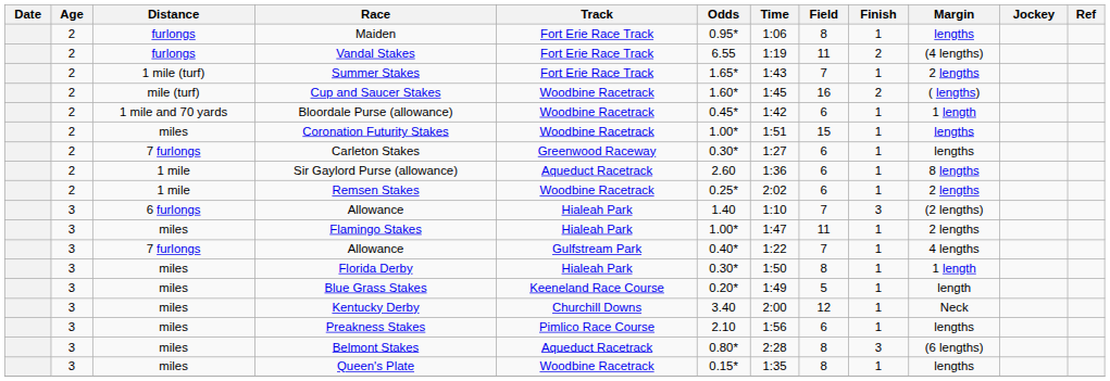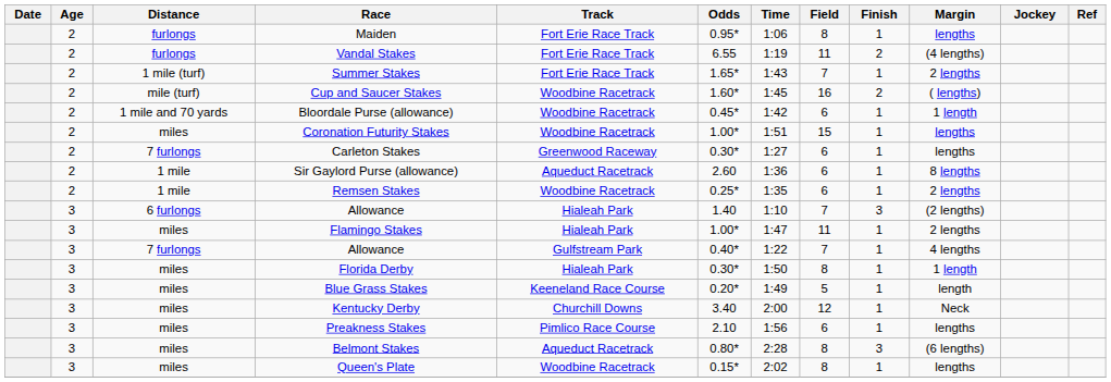 <table class = "wikitable sortable" style="text-align:center; width:90%">
 <tr>
 <th scope="col">Date</th>
 <th scope="col">Age</th>
 <th scope="col">Distance</th>
 <th scope="col">Race</th>
 <th scope="col">Track</th>
 <th scope="col">Odds</th>
 <th scope="col">Time</th>
 <th scope="col">Field</th>
 <th scope="col">Finish</th>
 <th scope="col">Margin</th>
 <th scope="col">Jockey</th>
 <th scope="col" class="unsortable">Ref</th>
 </tr>
 <tr>
 <th scope="row" style="font-weight:normal;"></th>
 <td>2</td>
 <td>  <a href='#'>furlongs</a></td>
 <td>Maiden</td>
 <td><a href='#'>Fort Erie Race Track</a></td>
 <td>0.95*</td>
 <td>1:06</td>
 <td>8</td>
 <td>1</td>
 <td>  <a href='#'>lengths</a></td>
 <td></td>
 <td></td>
 </tr>
 <tr>
 <th scope="row" style="font-weight:normal;"></th>
 <td>2</td>
 <td>  <a href='#'>furlongs</a></td>
 <td><a href='#'>Vandal Stakes</a></td>
 <td><a href='#'>Fort Erie Race Track</a></td>
 <td>6.55</td>
 <td>1:19</td>
 <td>11</td>
 <td>2</td>
 <td>(4 lengths)</td>
 <td></td>
 <td></td>
 </tr>
 <tr>
 <th scope="row" style="font-weight:normal;"></th>
 <td>2</td>
 <td> 1 mile (turf)</td>
 <td><a href='#'>Summer Stakes</a></td>
 <td><a href='#'>Fort Erie Race Track</a></td>
 <td>1.65*</td>
 <td>1:43</td>
 <td>7</td>
 <td>1</td>
 <td>2 <a href='#'>lengths</a></td>
 <td></td>
 <td></td>
 </tr>
 <tr>
 <th scope="row" style="font-weight:normal;"></th>
 <td>2</td>
 <td>  mile (turf)</td>
 <td><a href='#'>Cup and Saucer Stakes</a></td>
 <td><a href='#'>Woodbine Racetrack</a></td>
 <td>1.60*</td>
 <td>1:45</td>
 <td>16</td>
 <td>2</td>
 <td>( <a href='#'>lengths</a>)</td>
 <td></td>
 <td></td>
 </tr>
 <tr>
 <th scope="row" style="font-weight:normal;"></th>
 <td>2</td>
 <td> 1 mile and 70 yards</td>
 <td>Bloordale Purse (allowance)</td>
 <td><a href='#'>Woodbine Racetrack</a></td>
 <td>0.45*</td>
 <td>1:42</td>
 <td>6</td>
 <td>1</td>
 <td> 1 <a href='#'>length</a></td>
 <td></td>
 <td></td>
 </tr>
 <tr>
 <th scope="row" style="font-weight:normal;"></th>
 <td>2</td>
 <td>  miles</td>
 <td><a href='#'>Coronation Futurity Stakes</a></td>
 <td><a href='#'>Woodbine Racetrack</a></td>
 <td>1.00*</td>
 <td>1:51</td>
 <td>15</td>
 <td>1</td>
 <td> <a href='#'>lengths</a></td>
 <td></td>
 <td></td>
 </tr>
 <tr>
 <th scope="row" style="font-weight:normal;"></th>
 <td>2</td>
 <td> 7 <a href='#'>furlongs</a></td>
 <td>Carleton Stakes</td>
 <td><a href='#'>Greenwood Raceway</a></td>
 <td>0.30*</td>
 <td>1:27</td>
 <td>6</td>
 <td>1</td>
 <td> lengths</td>
 <td></td>
 <td></td>
 </tr>
 <tr>
 <th scope="row" style="font-weight:normal;"></th>
 <td>2</td>
 <td> 1 mile</td>
 <td>Sir Gaylord Purse (allowance)</td>
 <td><a href='#'>Aqueduct Racetrack</a></td>
 <td>2.60</td>
 <td>1:36</td>
 <td>6</td>
 <td>1</td>
 <td>8 <a href='#'>lengths</a></td>
 <td></td>
 <td></td>
 </tr>
 <tr>
 <th scope="row" style="font-weight:normal;"></th>
 <td>2</td>
 <td> 1 mile</td>
 <td><a href='#'>Remsen Stakes</a></td>
 <td><a href='#'>Woodbine Racetrack</a></td>
 <td>0.25*</td>
-<td>2:02</td>
+<td>1:35</td>
 <td>6</td>
 <td>1</td>
 <td>2 <a href='#'>lengths</a></td>
 <td></td>
 <td></td>
 </tr>
 <tr>
 <th scope="row" style="font-weight:normal;"></th>
 <td>3</td>
 <td> 6 <a href='#'>furlongs</a></td>
 <td>Allowance</td>
 <td><a href='#'>Hialeah Park</a></td>
 <td>1.40</td>
 <td>1:10</td>
 <td>7</td>
 <td>3</td>
 <td>(2 lengths)</td>
 <td></td>
 <td></td>
 </tr>
 <tr>
 <th scope="row" style="font-weight:normal;"></th>
 <td>3</td>
 <td>  miles</td>
 <td><a href='#'>Flamingo Stakes</a></td>
 <td><a href='#'>Hialeah Park</a></td>
 <td>1.00*</td>
 <td>1:47</td>
 <td>11</td>
 <td>1</td>
 <td>2 lengths</td>
 <td></td>
 <td></td>
 </tr>
 <tr>
 <th scope="row" style="font-weight:normal;"></th>
 <td>3</td>
 <td> 7 <a href='#'>furlongs</a></td>
 <td>Allowance</td>
 <td><a href='#'>Gulfstream Park</a></td>
 <td>0.40*</td>
 <td>1:22</td>
 <td>7</td>
 <td>1</td>
 <td>4 lengths</td>
 <td></td>
 <td></td>
 </tr>
 <tr>
 <th scope="row" style="font-weight:normal;"></th>
 <td>3</td>
 <td>  miles</td>
 <td><a href='#'>Florida Derby</a></td>
 <td><a href='#'>Hialeah Park</a></td>
 <td>0.30*</td>
 <td>1:50</td>
 <td>8</td>
 <td>1</td>
 <td>1 <a href='#'>length</a></td>
 <td></td>
 <td></td>
 </tr>
 <tr>
 <th scope="row" style="font-weight:normal;"></th>
 <td>3</td>
 <td>  miles</td>
 <td><a href='#'>Blue Grass Stakes</a></td>
 <td><a href='#'>Keeneland Race Course</a></td>
 <td>0.20*</td>
 <td>1:49</td>
 <td>5</td>
 <td>1</td>
 <td> length</td>
 <td></td>
 <td></td>
 </tr>
 <tr>
 <th scope="row" style="font-weight:normal;"></th>
 <td>3</td>
 <td>  miles</td>
 <td><a href='#'>Kentucky Derby</a></td>
 <td><a href='#'>Churchill Downs</a></td>
 <td>3.40</td>
 <td>2:00</td>
 <td>12</td>
 <td>1</td>
 <td>Neck</td>
 <td></td>
 <td></td>
 </tr>
 <tr>
 <th scope="row" style="font-weight:normal;"></th>
 <td>3</td>
 <td>  miles</td>
 <td><a href='#'>Preakness Stakes</a></td>
 <td><a href='#'>Pimlico Race Course</a></td>
 <td>2.10</td>
 <td>1:56</td>
 <td>6</td>
 <td>1</td>
 <td> lengths</td>
 <td></td>
 <td></td>
 </tr>
 <tr>
 <th scope="row" style="font-weight:normal;"></th>
 <td>3</td>
 <td>  miles</td>
 <td><a href='#'>Belmont Stakes</a></td>
 <td><a href='#'>Aqueduct Racetrack</a></td>
 <td>0.80*</td>
 <td>2:28</td>
 <td>8</td>
 <td>3</td>
 <td>(6 lengths)</td>
 <td></td>
 <td></td>
 </tr>
 <tr>
 <th scope="row" style="font-weight:normal;"></th>
 <td>3</td>
 <td>  miles</td>
 <td><a href='#'>Queen's Plate</a></td>
 <td><a href='#'>Woodbine Racetrack</a></td>
 <td>0.15*</td>
-<td>1:35</td>
+<td>2:02</td>
 <td>8</td>
 <td>1</td>
 <td> lengths</td>
 <td></td>
 <td></td>
 </tr>
 <tr>
 </tr>
 </table>
